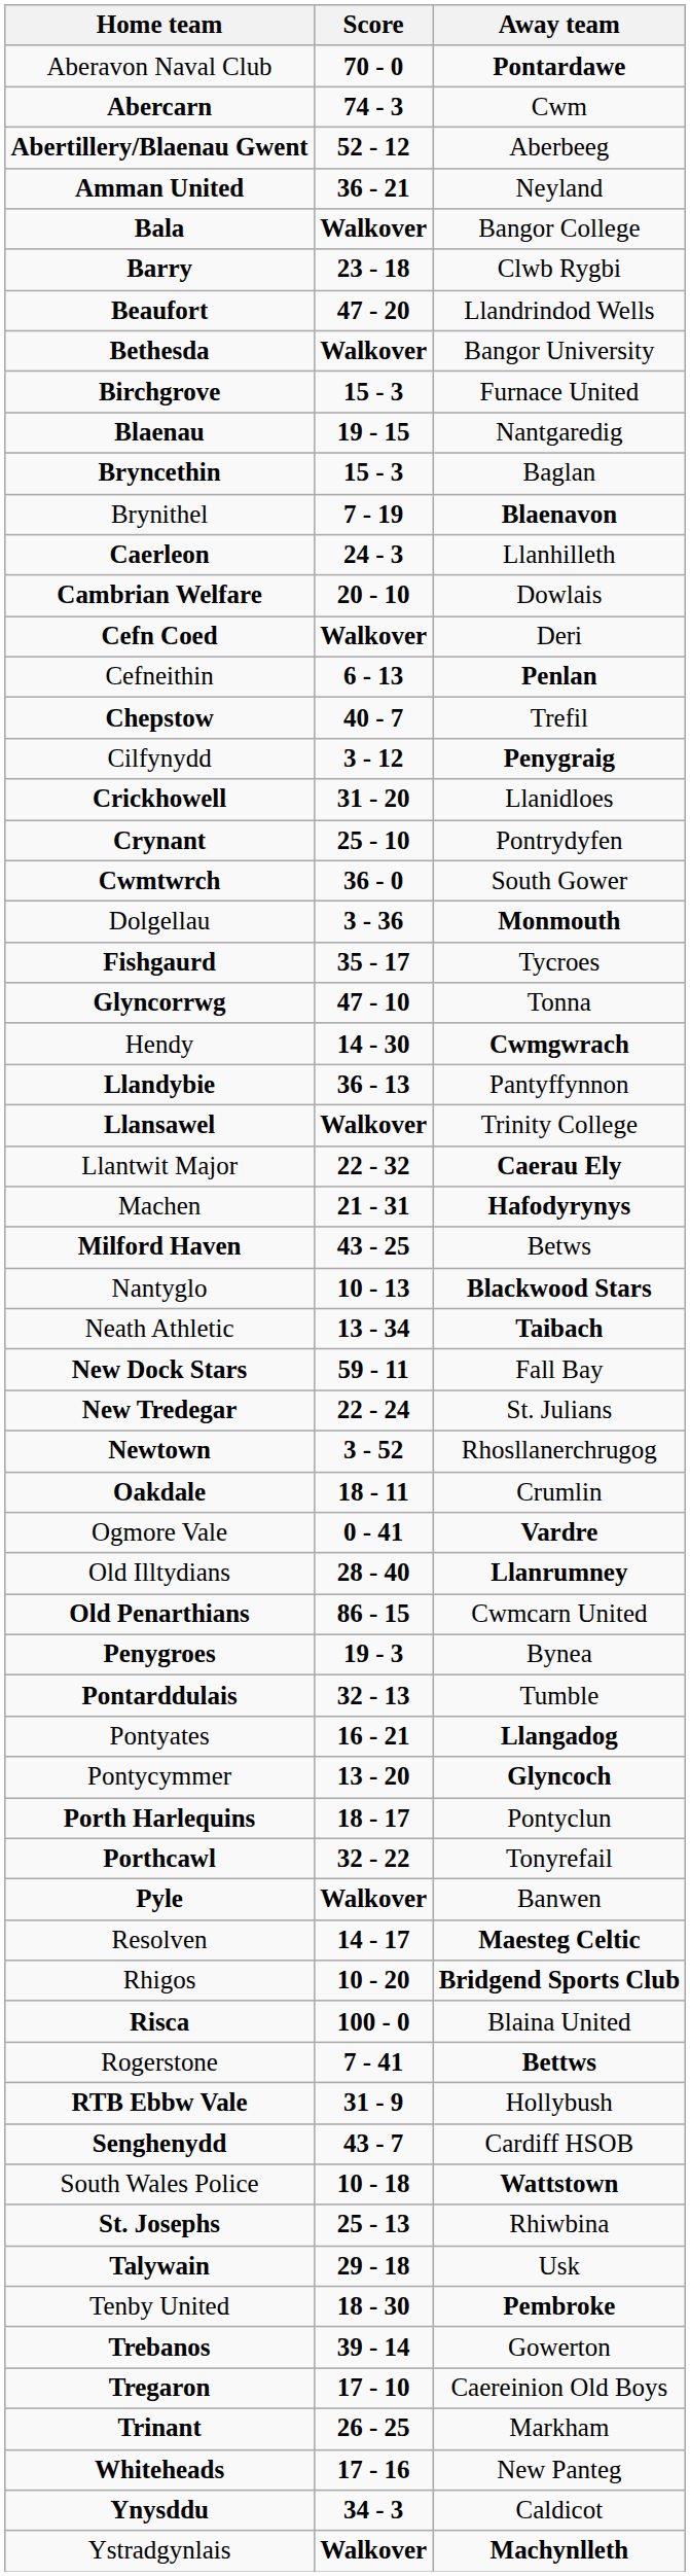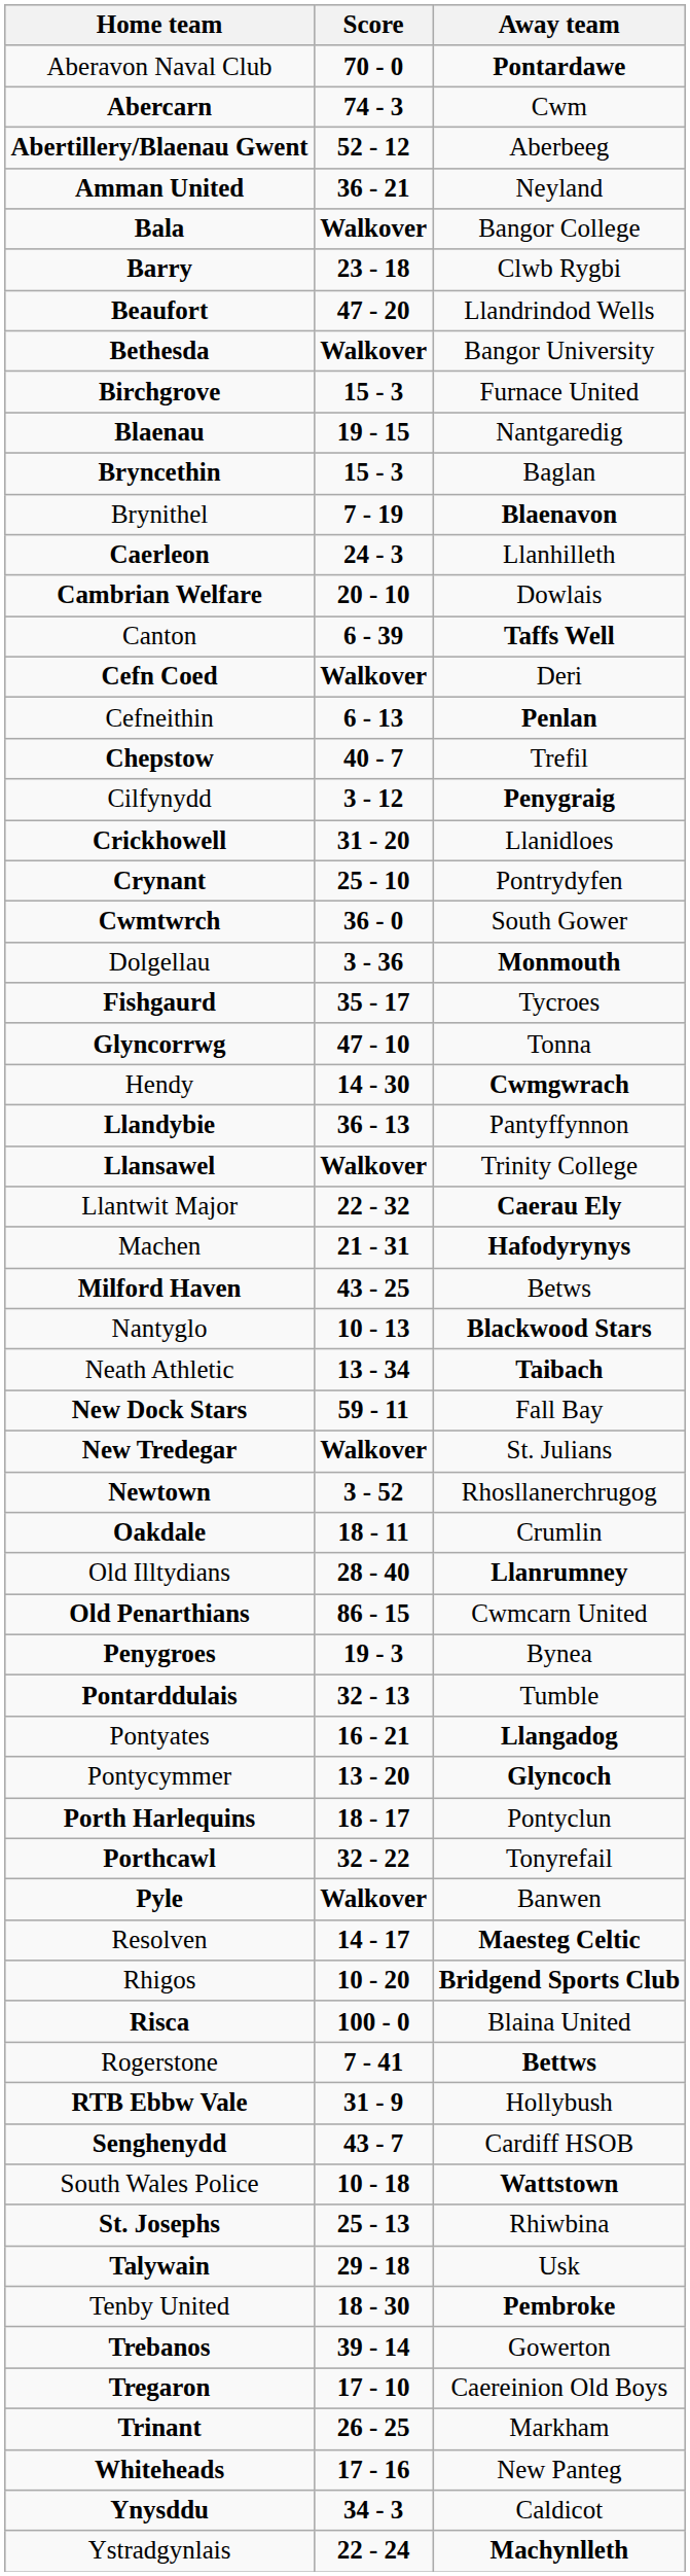 <table class="wikitable" style="text-align: center">
 <tr>
 <th>Home team</th>
 <th>Score</th>
 <th>Away team</th>
 </tr>
 <tr>
 <td>Aberavon Naval Club</td>
 <td><strong>70 - 0</strong></td>
 <td><strong>Pontardawe</strong></td>
 </tr>
 <tr>
 <td><strong>Abercarn</strong></td>
 <td><strong>74 - 3</strong></td>
 <td>Cwm</td>
 </tr>
 <tr>
 <td><strong>Abertillery/Blaenau Gwent</strong></td>
 <td><strong>52 - 12</strong></td>
 <td>Aberbeeg</td>
 </tr>
 <tr>
 <td><strong>Amman United</strong></td>
 <td><strong>36 - 21</strong></td>
 <td>Neyland</td>
 </tr>
 <tr>
 <td><strong>Bala</strong></td>
 <td><strong>Walkover</strong></td>
 <td>Bangor College</td>
 </tr>
 <tr>
 <td><strong>Barry</strong></td>
 <td><strong>23 - 18</strong></td>
 <td>Clwb Rygbi</td>
 </tr>
 <tr>
 <td><strong>Beaufort</strong></td>
 <td><strong>47 - 20</strong></td>
 <td>Llandrindod Wells</td>
 </tr>
 <tr>
 <td><strong>Bethesda</strong></td>
 <td><strong>Walkover</strong></td>
 <td>Bangor University</td>
 </tr>
 <tr>
 <td><strong>Birchgrove</strong></td>
 <td><strong>15 - 3</strong></td>
 <td>Furnace United</td>
 </tr>
 <tr>
 <td><strong>Blaenau</strong></td>
 <td><strong>19 - 15</strong></td>
 <td>Nantgaredig</td>
 </tr>
 <tr>
 <td><strong>Bryncethin</strong></td>
 <td><strong>15 - 3</strong></td>
 <td>Baglan</td>
 </tr>
 <tr>
 <td>Brynithel</td>
 <td><strong>7 - 19</strong></td>
 <td><strong>Blaenavon</strong></td>
 </tr>
 <tr>
 <td><strong>Caerleon</strong></td>
 <td><strong>24 - 3</strong></td>
 <td>Llanhilleth</td>
 </tr>
 <tr>
 <td><strong>Cambrian Welfare</strong></td>
 <td><strong>20 - 10</strong></td>
 <td>Dowlais</td>
+</tr>
+<tr>
+<td>Canton</td>
+<td><strong>6 - 39</strong></td>
+<td><strong>Taffs Well</strong></td>
 </tr>
 <tr>
 <td><strong>Cefn Coed</strong></td>
 <td><strong>Walkover</strong></td>
 <td>Deri</td>
 </tr>
 <tr>
 <td>Cefneithin</td>
 <td><strong>6 - 13</strong></td>
 <td><strong>Penlan</strong></td>
 </tr>
 <tr>
 <td><strong>Chepstow</strong></td>
 <td><strong>40 - 7</strong></td>
 <td>Trefil</td>
 </tr>
 <tr>
 <td>Cilfynydd</td>
 <td><strong>3 - 12</strong></td>
 <td><strong>Penygraig</strong></td>
 </tr>
 <tr>
 <td><strong>Crickhowell</strong></td>
 <td><strong>31 - 20</strong></td>
 <td>Llanidloes</td>
 </tr>
 <tr>
 <td><strong>Crynant</strong></td>
 <td><strong>25 - 10</strong></td>
 <td>Pontrydyfen</td>
 </tr>
 <tr>
 <td><strong>Cwmtwrch</strong></td>
 <td><strong>36 - 0</strong></td>
 <td>South Gower</td>
 </tr>
 <tr>
 <td>Dolgellau</td>
 <td><strong>3 - 36</strong></td>
 <td><strong>Monmouth</strong></td>
 </tr>
 <tr>
 <td><strong>Fishgaurd</strong></td>
 <td><strong>35 - 17</strong></td>
 <td>Tycroes</td>
 </tr>
 <tr>
 <td><strong>Glyncorrwg</strong></td>
 <td><strong>47 - 10</strong></td>
 <td>Tonna</td>
 </tr>
 <tr>
 <td>Hendy</td>
 <td><strong>14 - 30</strong></td>
 <td><strong>Cwmgwrach</strong></td>
 </tr>
 <tr>
 <td><strong>Llandybie</strong></td>
 <td><strong>36 - 13</strong></td>
 <td>Pantyffynnon</td>
 </tr>
 <tr>
 <td><strong>Llansawel</strong></td>
 <td><strong>Walkover</strong></td>
 <td>Trinity College</td>
 </tr>
 <tr>
 <td>Llantwit Major</td>
 <td><strong>22 - 32</strong></td>
 <td><strong>Caerau Ely</strong></td>
 </tr>
 <tr>
 <td>Machen</td>
 <td><strong>21 - 31</strong></td>
 <td><strong>Hafodyrynys</strong></td>
 </tr>
 <tr>
 <td><strong>Milford Haven</strong></td>
 <td><strong>43 - 25</strong></td>
 <td>Betws</td>
 </tr>
 <tr>
 <td>Nantyglo</td>
 <td><strong>10 - 13</strong></td>
 <td><strong>Blackwood Stars</strong></td>
 </tr>
 <tr>
 <td>Neath Athletic</td>
 <td><strong>13 - 34</strong></td>
 <td><strong>Taibach</strong></td>
 </tr>
 <tr>
 <td><strong>New Dock Stars</strong></td>
 <td><strong>59 - 11</strong></td>
 <td>Fall Bay</td>
 </tr>
 <tr>
 <td><strong>New Tredegar</strong></td>
-<td><strong>22 - 24</strong></td>
+<td><strong>Walkover</strong></td>
 <td>St. Julians</td>
 </tr>
 <tr>
 <td><strong>Newtown</strong></td>
 <td><strong>3 - 52</strong></td>
 <td>Rhosllanerchrugog</td>
 </tr>
 <tr>
 <td><strong>Oakdale</strong></td>
 <td><strong>18 - 11</strong></td>
 <td>Crumlin</td>
-</tr>
-<tr>
-<td>Ogmore Vale</td>
-<td><strong>0 - 41</strong></td>
-<td><strong>Vardre</strong></td>
 </tr>
 <tr>
 <td>Old Illtydians</td>
 <td><strong>28 - 40</strong></td>
 <td><strong>Llanrumney</strong></td>
 </tr>
 <tr>
 <td><strong>Old Penarthians</strong></td>
 <td><strong>86 -  15</strong></td>
 <td>Cwmcarn United</td>
 </tr>
 <tr>
 <td><strong>Penygroes</strong></td>
 <td><strong>19 - 3</strong></td>
 <td>Bynea</td>
 </tr>
 <tr>
 <td><strong>Pontarddulais</strong></td>
 <td><strong>32 - 13</strong></td>
 <td>Tumble</td>
 </tr>
 <tr>
 <td>Pontyates</td>
 <td><strong>16 - 21</strong></td>
 <td><strong>Llangadog</strong></td>
 </tr>
 <tr>
 <td>Pontycymmer</td>
 <td><strong>13 - 20</strong></td>
 <td><strong>Glyncoch</strong></td>
 </tr>
 <tr>
 <td><strong>Porth Harlequins</strong></td>
 <td><strong>18 - 17</strong></td>
 <td>Pontyclun</td>
 </tr>
 <tr>
 <td><strong>Porthcawl</strong></td>
 <td><strong>32 - 22</strong></td>
 <td>Tonyrefail</td>
 </tr>
 <tr>
 <td><strong>Pyle</strong></td>
 <td><strong>Walkover</strong></td>
 <td>Banwen</td>
 </tr>
 <tr>
 <td>Resolven</td>
 <td><strong>14 - 17</strong></td>
 <td><strong>Maesteg Celtic</strong></td>
 </tr>
 <tr>
 <td>Rhigos</td>
 <td><strong>10 - 20</strong></td>
 <td><strong>Bridgend Sports Club</strong></td>
 </tr>
 <tr>
 <td><strong>Risca</strong></td>
 <td><strong>100 - 0</strong></td>
 <td>Blaina United</td>
 </tr>
 <tr>
 <td>Rogerstone</td>
 <td><strong>7 - 41</strong></td>
 <td><strong>Bettws</strong></td>
 </tr>
 <tr>
 <td><strong>RTB Ebbw Vale</strong></td>
 <td><strong>31 - 9</strong></td>
 <td>Hollybush</td>
 </tr>
 <tr>
 <td><strong>Senghenydd</strong></td>
 <td><strong>43 - 7</strong></td>
 <td>Cardiff HSOB</td>
 </tr>
 <tr>
 <td>South Wales Police</td>
 <td><strong>10 - 18</strong></td>
 <td><strong>Wattstown</strong></td>
 </tr>
 <tr>
 <td><strong>St. Josephs</strong></td>
 <td><strong>25 - 13</strong></td>
 <td>Rhiwbina</td>
 </tr>
 <tr>
 <td><strong>Talywain</strong></td>
 <td><strong>29 - 18</strong></td>
 <td>Usk</td>
 </tr>
 <tr>
 <td>Tenby United</td>
 <td><strong>18 - 30</strong></td>
 <td><strong>Pembroke</strong></td>
 </tr>
 <tr>
 <td><strong>Trebanos</strong></td>
 <td><strong>39 - 14</strong></td>
 <td>Gowerton</td>
 </tr>
 <tr>
 <td><strong>Tregaron</strong></td>
 <td><strong>17 - 10</strong></td>
 <td>Caereinion Old Boys</td>
 </tr>
 <tr>
 <td><strong>Trinant</strong></td>
 <td><strong>26 - 25</strong></td>
 <td>Markham</td>
 </tr>
 <tr>
 <td><strong>Whiteheads</strong></td>
 <td><strong>17 - 16</strong></td>
 <td>New Panteg</td>
 </tr>
 <tr>
 <td><strong>Ynysddu</strong></td>
 <td><strong>34 - 3</strong></td>
 <td>Caldicot</td>
 </tr>
 <tr>
 <td>Ystradgynlais</td>
-<td><strong>Walkover</strong></td>
+<td><strong>22 - 24</strong></td>
 <td><strong>Machynlleth</strong></td>
 </tr>
 </table>
